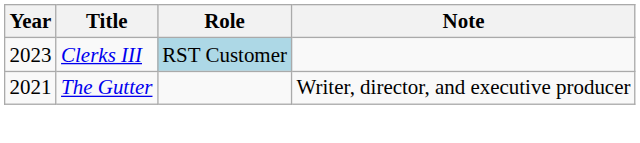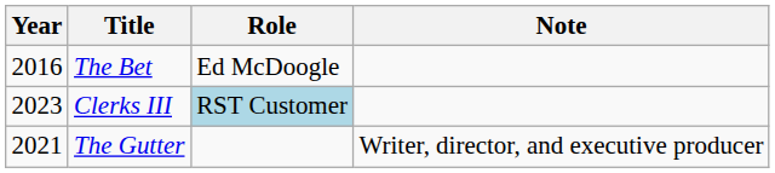 <table class="wikitable sortable">
 <tr>
 <th>Year</th>
 <th>Title</th>
 <th>Role</th>
 <th class="unsortable">Note</th>
+</tr>
+<tr>
+<td>2016</td>
+<td><em><a href='#'>The Bet</a></em></td>
+<td>Ed McDoogle</td>
+<td></td>
 </tr>
 <tr>
 <td>2023</td>
 <td><em><a href='#'>Clerks III</a></em></td>
 <td style="background: lightblue;">RST Customer</td>
 <td></td>
 </tr>
 <tr>
 <td>2021</td>
 <td><em><a href='#'>The Gutter</a></em></td>
 <td></td>
 <td>Writer, director, and executive producer</td>
 </tr>
 </table>
